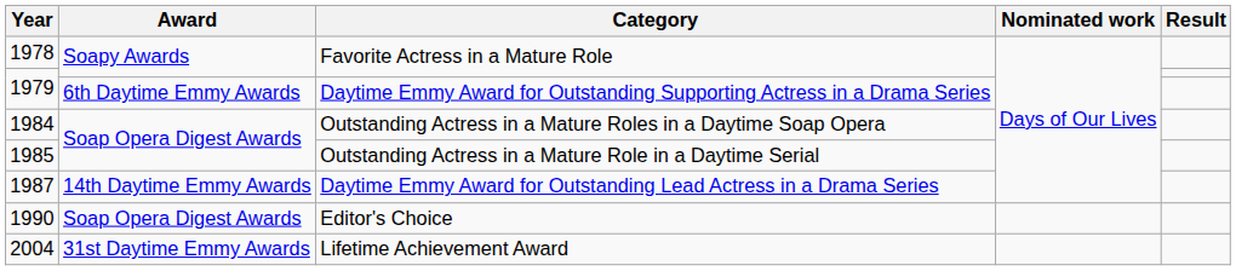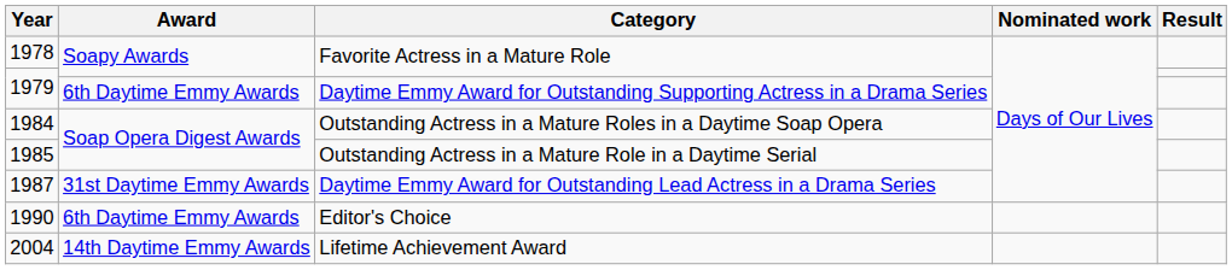 <table class="wikitable sortable">
 <tr>
 <th>Year</th>
 <th>Award</th>
 <th>Category</th>
 <th>Nominated work</th>
 <th class="wikitable unsortable">Result</th>
 </tr>
 <tr>
 <td>1978</td>
 <td rowspan="2"><a href='#'>Soapy Awards</a></td>
 <td rowspan="2">Favorite Actress in a Mature Role</td>
 <td rowspan="6"><a href='#'>Days of Our Lives</a></td>
 <td></td>
 </tr>
 <tr>
 <td rowspan="2">1979</td>
 <td></td>
 </tr>
 <tr>
 <td><a href='#'>6th Daytime Emmy Awards</a></td>
 <td><a href='#'>Daytime Emmy Award for Outstanding Supporting Actress in a Drama Series</a></td>
 <td></td>
 </tr>
 <tr>
 <td>1984</td>
 <td rowspan="2"><a href='#'>Soap Opera Digest Awards</a></td>
 <td>Outstanding Actress in a Mature Roles in a Daytime Soap Opera</td>
 <td></td>
 </tr>
 <tr>
 <td>1985</td>
 <td>Outstanding Actress in a Mature Role in a Daytime Serial</td>
 <td></td>
 </tr>
 <tr>
 <td>1987</td>
-<td><a href='#'>14th Daytime Emmy Awards</a></td>
+<td><a href='#'>31st Daytime Emmy Awards</a></td>
 <td><a href='#'>Daytime Emmy Award for Outstanding Lead Actress in a Drama Series</a></td>
 <td></td>
 </tr>
 <tr>
 <td>1990</td>
-<td><a href='#'>Soap Opera Digest Awards</a></td>
+<td><a href='#'>6th Daytime Emmy Awards</a></td>
 <td>Editor's Choice</td>
 <td></td>
 <td></td>
 </tr>
 <tr>
 <td>2004</td>
-<td><a href='#'>31st Daytime Emmy Awards</a></td>
+<td><a href='#'>14th Daytime Emmy Awards</a></td>
 <td>Lifetime Achievement Award</td>
 <td></td>
 <td></td>
 </tr>
 </table>
